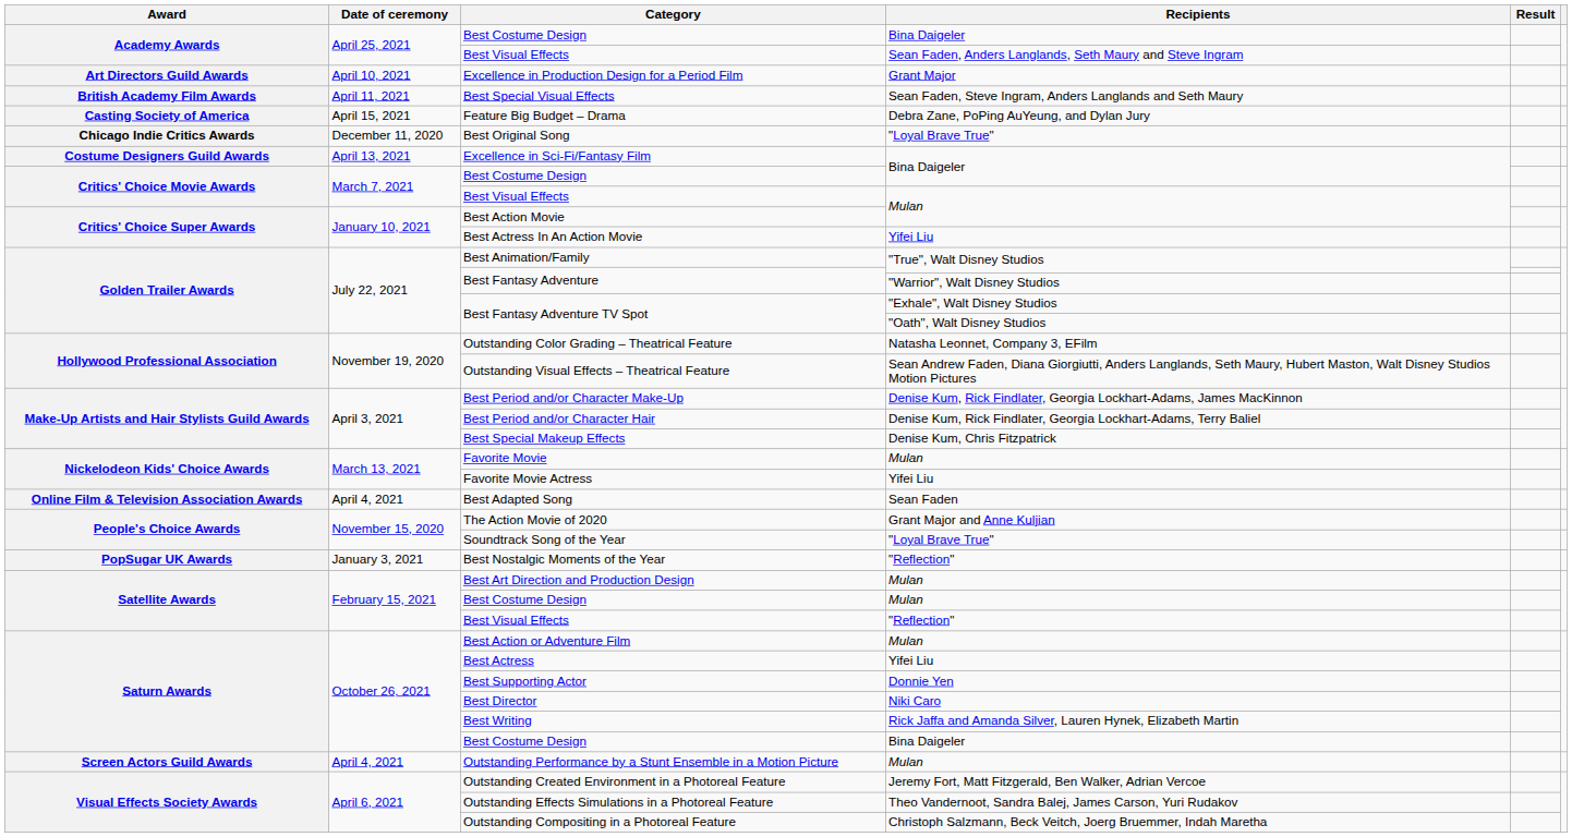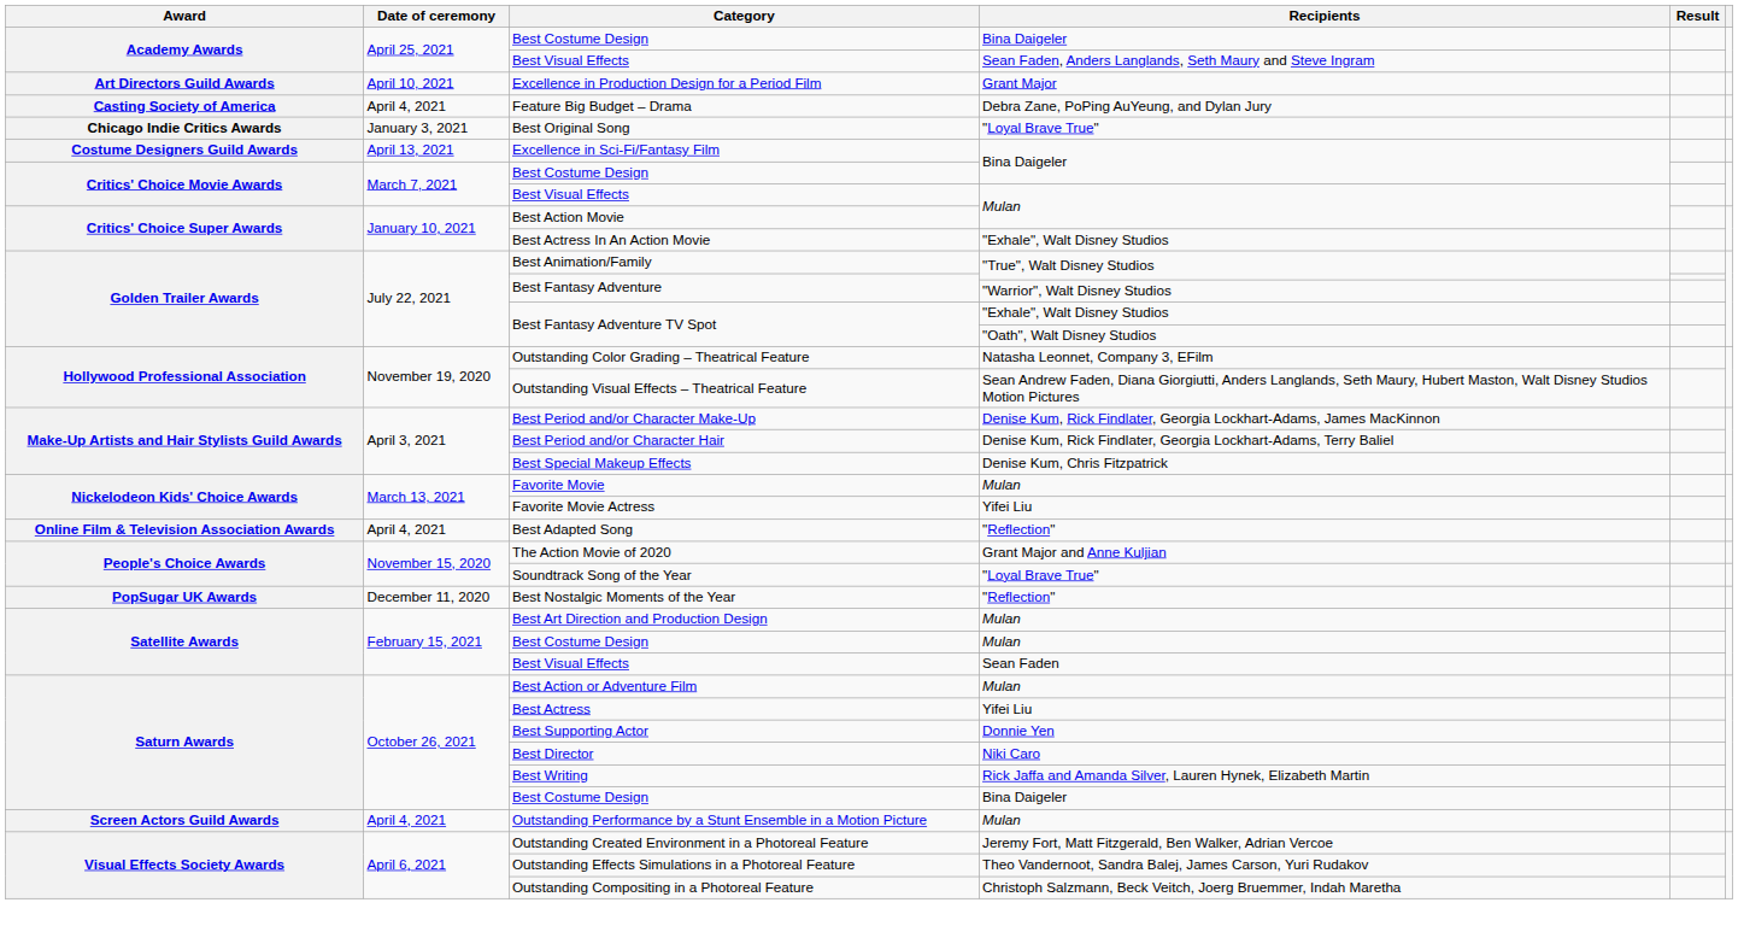 <table class="wikitable plainrowheaders sortable" style="width:99%;">
 <tr>
 <th scope="col">Award</th>
 <th scope="col">Date of ceremony</th>
 <th scope="col">Category</th>
 <th scope="col" style="width:40%;">Recipients</th>
 <th scope="col">Result</th>
 <th scope="col" class="unsortable"></th>
 </tr>
 <tr>
 <th rowspan="2" scope="row"><a href='#'>Academy Awards</a></th>
 <td rowspan="2"><a href='#'>April 25, 2021</a></td>
 <td><a href='#'>Best Costume Design</a></td>
 <td><a href='#'>Bina Daigeler</a></td>
 <td></td>
 <td rowspan="2" style="text-align:center;"></td>
 </tr>
 <tr>
 <td><a href='#'>Best Visual Effects</a></td>
 <td><a href='#'>Sean Faden</a>, <a href='#'>Anders Langlands</a>, <a href='#'>Seth Maury</a> and <a href='#'>Steve Ingram</a></td>
 <td></td>
 </tr>
 <tr>
 <th scope="row"><a href='#'>Art Directors Guild Awards</a></th>
 <td><a href='#'>April 10, 2021</a></td>
 <td><a href='#'>Excellence in Production Design for a Period Film</a></td>
 <td><a href='#'>Grant Major</a></td>
 <td></td>
 <td style="text-align:center;"></td>
 </tr>
 <tr>
-<th scope="row"><a href='#'>British Academy Film Awards</a></th>
-<td><a href='#'>April 11, 2021</a></td>
-<td><a href='#'>Best Special Visual Effects</a></td>
-<td>Sean Faden, Steve Ingram, Anders Langlands and Seth Maury</td>
-<td></td>
-<td style="text-align:center;"></td>
-</tr>
-<tr>
 <th scope="row"><a href='#'>Casting Society of America</a></th>
-<td>April 15, 2021</td>
+<td>April 4, 2021</td>
 <td>Feature Big Budget – Drama</td>
 <td>Debra Zane, PoPing AuYeung, and Dylan Jury</td>
 <td></td>
 <td style="text-align:center;"><br></td>
 </tr>
 <tr>
 <th scope="row">Chicago Indie Critics Awards</th>
-<td>December 11, 2020</td>
+<td>January 3, 2021</td>
 <td>Best Original Song</td>
 <td>"<a href='#'>Loyal Brave True</a>"</td>
 <td></td>
 <td style="text-align:center;"><br></td>
 </tr>
 <tr>
 <th scope="row"><a href='#'>Costume Designers Guild Awards</a></th>
 <td><a href='#'>April 13, 2021</a></td>
 <td><a href='#'>Excellence in Sci-Fi/Fantasy Film</a></td>
 <td rowspan="2">Bina Daigeler</td>
 <td></td>
 <td style="text-align:center;"></td>
 </tr>
 <tr>
 <th rowspan="2" scope="row"><a href='#'>Critics' Choice Movie Awards</a></th>
 <td rowspan="2"><a href='#'>March 7, 2021</a></td>
 <td><a href='#'>Best Costume Design</a></td>
 <td></td>
 <td rowspan="2" style="text-align:center;"></td>
 </tr>
 <tr>
 <td><a href='#'>Best Visual Effects</a></td>
 <td rowspan="2"><em>Mulan</em></td>
 <td></td>
 </tr>
 <tr>
 <th rowspan="2" scope="row"><a href='#'>Critics' Choice Super Awards</a></th>
 <td rowspan="2"><a href='#'>January 10, 2021</a></td>
 <td>Best Action Movie</td>
 <td></td>
 <td rowspan="2" style="text-align:center;"></td>
 </tr>
 <tr>
 <td>Best Actress In An Action Movie</td>
-<td><a href='#'>Yifei Liu</a></td>
+<td>"Exhale", Walt Disney Studios</td>
 <td></td>
 </tr>
 <tr>
 <th rowspan="5" scope="row"><a href='#'>Golden Trailer Awards</a></th>
 <td rowspan="5">July 22, 2021</td>
 <td>Best Animation/Family</td>
 <td rowspan="2">"True", Walt Disney Studios</td>
 <td></td>
 <td rowspan="5" style="text-align:center;"></td>
 </tr>
 <tr>
 <td rowspan="2">Best Fantasy Adventure</td>
 <td></td>
 </tr>
 <tr>
 <td>"Warrior", Walt Disney Studios</td>
 <td></td>
 </tr>
 <tr>
 <td rowspan="2">Best Fantasy Adventure TV Spot</td>
 <td>"Exhale", Walt Disney Studios</td>
 <td></td>
 </tr>
 <tr>
 <td>"Oath", Walt Disney Studios</td>
 <td></td>
 </tr>
 <tr>
 <th scope="row" rowspan="2"><a href='#'>Hollywood Professional Association</a></th>
 <td rowspan="2">November 19, 2020</td>
 <td>Outstanding Color Grading – Theatrical Feature</td>
 <td>Natasha Leonnet, Company 3, EFilm</td>
 <td></td>
 <td rowspan="2" style="text-align:center;"></td>
 </tr>
 <tr>
 <td>Outstanding Visual Effects – Theatrical Feature</td>
 <td>Sean Andrew Faden, Diana Giorgiutti, Anders Langlands, Seth Maury, Hubert Maston, Walt Disney Studios Motion Pictures</td>
 <td></td>
 </tr>
 <tr>
 <th scope="row" rowspan="3"><a href='#'>Make-Up Artists and Hair Stylists Guild Awards</a></th>
 <td rowspan="3">April 3, 2021</td>
 <td><a href='#'>Best Period and/or Character Make-Up</a></td>
 <td><a href='#'>Denise Kum</a>, <a href='#'>Rick Findlater</a>, Georgia Lockhart-Adams, James MacKinnon</td>
 <td></td>
 <td rowspan="3" style="text-align:center;"><br><br></td>
 </tr>
 <tr>
 <td><a href='#'>Best Period and/or Character Hair</a></td>
 <td>Denise Kum, Rick Findlater, Georgia Lockhart-Adams, Terry Baliel</td>
 <td></td>
 </tr>
 <tr>
 <td><a href='#'>Best Special Makeup Effects</a></td>
 <td>Denise Kum, Chris Fitzpatrick</td>
 <td></td>
 </tr>
 <tr>
 <th scope="row" rowspan="2"><a href='#'>Nickelodeon Kids' Choice Awards</a></th>
 <td rowspan="2"><a href='#'>March 13, 2021</a></td>
 <td><a href='#'>Favorite Movie</a></td>
 <td><em>Mulan</em></td>
 <td></td>
 <td rowspan="2" style="text-align:center;"></td>
 </tr>
 <tr>
 <td>Favorite Movie Actress</td>
 <td>Yifei Liu</td>
 <td></td>
 </tr>
 <tr>
 <th scope="row"><a href='#'>Online Film & Television Association Awards</a></th>
 <td>April 4, 2021</td>
 <td>Best Adapted Song</td>
-<td>Sean Faden</td>
+<td>"<a href='#'>Reflection</a>"</td>
 <td></td>
 <td style="text-align:center;"></td>
 </tr>
 <tr>
 <th scope="row"; rowspan="2"><a href='#'>People's Choice Awards</a></th>
 <td rowspan="2"><a href='#'>November 15, 2020</a></td>
 <td>The Action Movie of 2020</td>
 <td>Grant Major and <a href='#'>Anne Kuljian</a></td>
 <td></td>
 <td style="text-align:center;"></td>
 </tr>
 <tr>
 <td>Soundtrack Song of the Year</td>
 <td>"<a href='#'>Loyal Brave True</a>"</td>
 <td></td>
 <td style="text-align:center;"></td>
 </tr>
 <tr>
 <th scope="row"><a href='#'>PopSugar UK Awards</a></th>
-<td>January 3, 2021</td>
+<td>December 11, 2020</td>
 <td>Best Nostalgic Moments of the Year</td>
 <td>"<a href='#'>Reflection</a>"</td>
 <td></td>
 <td style="text-align:center;"></td>
 </tr>
 <tr>
 <th scope="row" rowspan="3"><a href='#'>Satellite Awards</a></th>
 <td rowspan="3"><a href='#'>February 15, 2021</a></td>
 <td><a href='#'>Best Art Direction and Production Design</a></td>
 <td><em>Mulan</em></td>
 <td></td>
 <td rowspan="3" style="text-align:center;"></td>
 </tr>
 <tr>
 <td><a href='#'>Best Costume Design</a></td>
 <td><em>Mulan</em></td>
 <td></td>
 </tr>
 <tr>
 <td><a href='#'>Best Visual Effects</a></td>
-<td>"<a href='#'>Reflection</a>"</td>
+<td>Sean Faden</td>
 <td></td>
 </tr>
 <tr>
 <th scope="row" rowspan="6"><a href='#'>Saturn Awards</a></th>
 <td rowspan="6"><a href='#'>October 26, 2021</a></td>
 <td><a href='#'>Best Action or Adventure Film</a></td>
 <td><em>Mulan</em></td>
 <td></td>
 <td rowspan="6" style="text-align:center;"></td>
 </tr>
 <tr>
 <td><a href='#'>Best Actress</a></td>
 <td>Yifei Liu</td>
 <td></td>
 </tr>
 <tr>
 <td><a href='#'>Best Supporting Actor</a></td>
 <td><a href='#'>Donnie Yen</a></td>
 <td></td>
 </tr>
 <tr>
 <td><a href='#'>Best Director</a></td>
 <td><a href='#'>Niki Caro</a></td>
 <td></td>
 </tr>
 <tr>
 <td><a href='#'>Best Writing</a></td>
 <td><a href='#'>Rick Jaffa and Amanda Silver</a>, Lauren Hynek, Elizabeth Martin</td>
 <td></td>
 </tr>
 <tr>
 <td><a href='#'>Best Costume Design</a></td>
 <td>Bina Daigeler</td>
 <td></td>
 </tr>
 <tr>
 <th scope="row"><a href='#'>Screen Actors Guild Awards</a></th>
 <td><a href='#'>April 4, 2021</a></td>
 <td><a href='#'>Outstanding Performance by a Stunt Ensemble in a Motion Picture</a></td>
 <td><em>Mulan</em></td>
 <td></td>
 <td style="text-align:center;"></td>
 </tr>
 <tr>
 <th scope="row" rowspan="3"><a href='#'>Visual Effects Society Awards</a></th>
 <td rowspan="3"><a href='#'>April 6, 2021</a></td>
 <td>Outstanding Created Environment in a Photoreal Feature</td>
 <td>Jeremy Fort, Matt Fitzgerald, Ben Walker, Adrian Vercoe </td>
 <td></td>
 <td rowspan="3" style="text-align:center;"><br></td>
 </tr>
 <tr>
 <td>Outstanding Effects Simulations in a Photoreal Feature</td>
 <td>Theo Vandernoot, Sandra Balej, James Carson, Yuri Rudakov</td>
 <td></td>
 </tr>
 <tr>
 <td>Outstanding Compositing in a Photoreal Feature</td>
 <td>Christoph Salzmann, Beck Veitch, Joerg Bruemmer, Indah Maretha</td>
 <td></td>
 </tr>
 </table>
